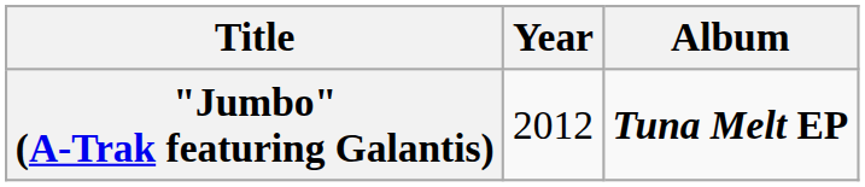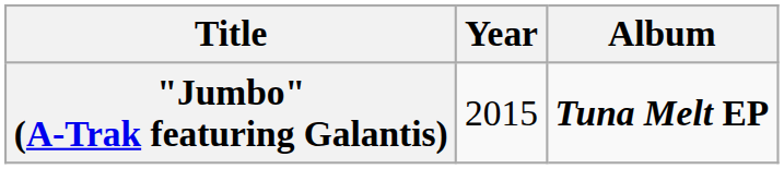 <table class="wikitable plainrowheaders" style="text-align:center;">
 <tr>
 <th scope="col">Title</th>
 <th scope="col">Year</th>
 <th scope="col">Album</th>
 </tr>
 <tr>
 <th scope="row">"Jumbo"<br><span>(<a href='#'>A-Trak</a> featuring Galantis)</span></th>
-<td>2012</td>
+<td>2015</td>
 <td><strong><em>Tuna Melt</em> EP</strong></td>
 </tr>
 </table>
